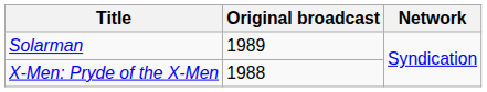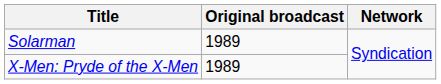 <table class="wikitable plainrowheaders" style="text-align: left">
 <tr>
 <th>Title</th>
 <th>Original broadcast</th>
 <th>Network</th>
 </tr>
 <tr>
 <td><em><a href='#'>Solarman</a></em></td>
 <td>1989</td>
 <td rowspan=2><a href='#'>Syndication</a></td>
 </tr>
 <tr>
 <td><em><a href='#'>X-Men: Pryde of the X-Men</a></em></td>
-<td>1988</td>
+<td>1989</td>
 </tr>
 </table>
